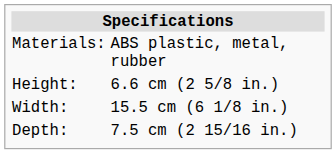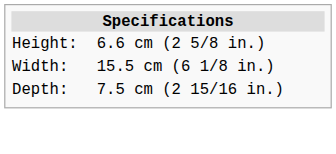 <table class="infobox" style="width:273px;">
 <tr>
 <td colspan=2 style="text-align:center;background:#DDDDDD;"><strong>Specifications</strong></td>
-</tr>
-<tr>
-<td>Materials:</td>
-<td>ABS plastic, metal, rubber<br></td>
 </tr>
 <tr>
 <td>Height:</td>
 <td>6.6 cm (2 5/8 in.)</td>
 </tr>
 <tr>
 <td>Width:</td>
 <td>15.5 cm (6 1/8 in.)</td>
 </tr>
 <tr>
 <td>Depth:</td>
 <td>7.5 cm (2 15/16 in.)</td>
 </tr>
 <tr>
 </tr>
 </table>
